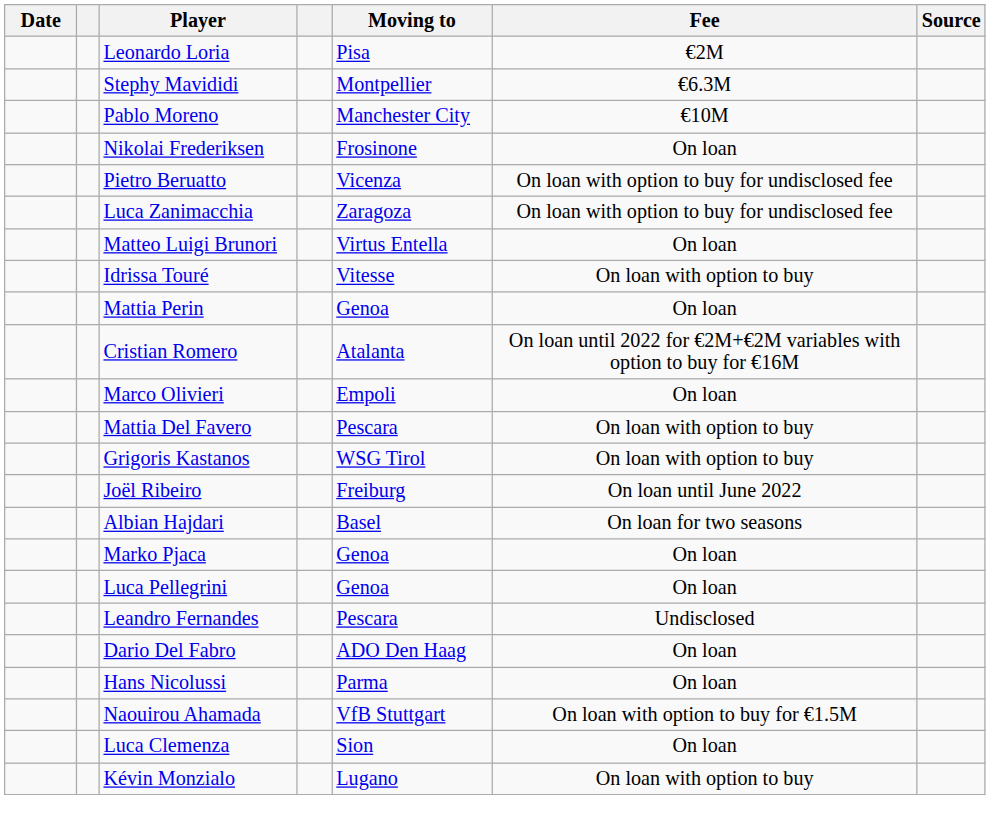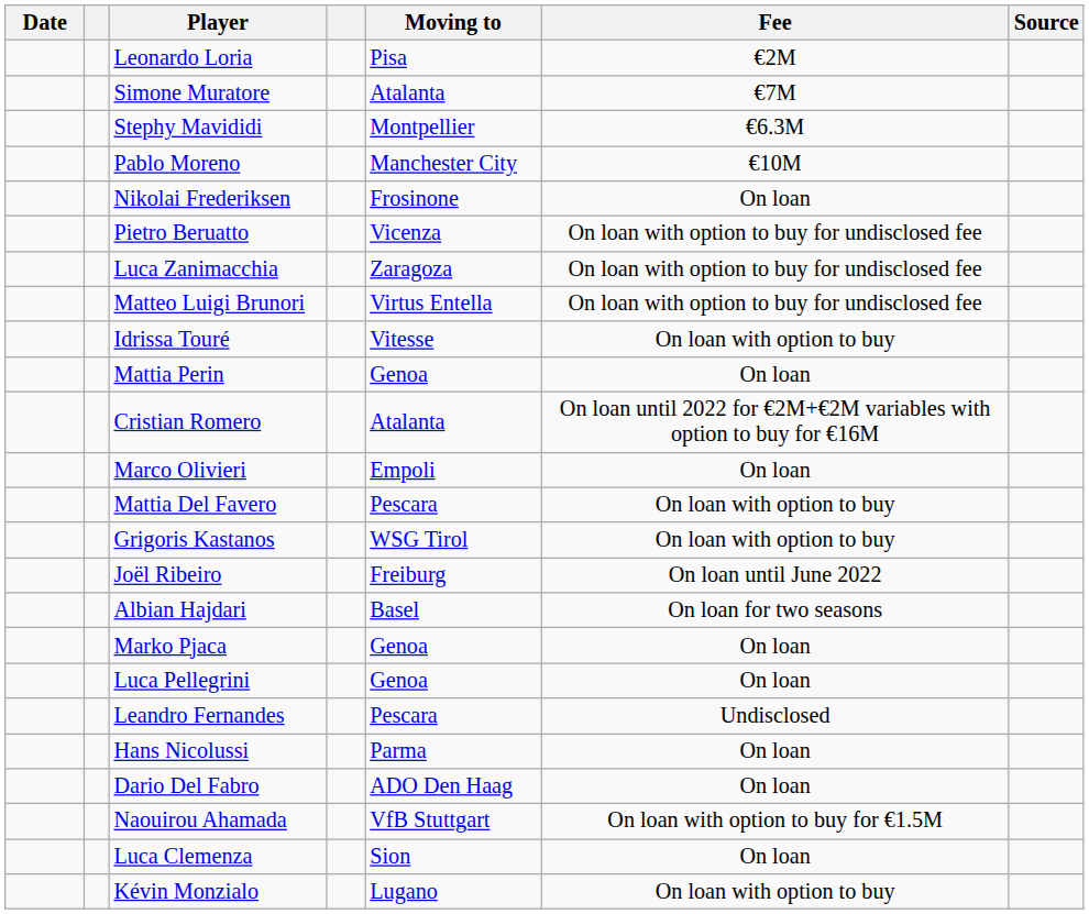 <table class="wikitable sortable">
 <tr>
 <th style="width:50px;">Date</th>
 <th style="width:10px;"></th>
 <th style="width:150px;">Player</th>
 <th style="width:20px;"></th>
 <th style="width:120px;">Moving to</th>
 <th style="width:330px;" class="unsortable">Fee</th>
 <th style="width:20px;">Source</th>
 </tr>
 <tr>
 <td></td>
 <td align=center></td>
 <td> <a href='#'>Leonardo Loria</a></td>
 <td align="center"></td>
 <td align=left> <a href='#'>Pisa</a></td>
 <td align=center>€2M</td>
+<td></td>
+</tr>
+<tr>
+<td></td>
+<td align=center></td>
+<td> <a href='#'>Simone Muratore</a></td>
+<td align="center"></td>
+<td align=left> <a href='#'>Atalanta</a></td>
+<td align=center>€7M</td>
 <td></td>
 </tr>
 <tr>
 <td></td>
 <td align=center></td>
 <td> <a href='#'>Stephy Mavididi</a></td>
 <td align="center"></td>
 <td align=left> <a href='#'>Montpellier</a></td>
 <td align=center>€6.3M</td>
 <td></td>
 </tr>
 <tr>
 <td></td>
 <td align=center></td>
 <td> <a href='#'>Pablo Moreno</a></td>
 <td align="center"></td>
 <td align=left> <a href='#'>Manchester City</a></td>
 <td align=center>€10M</td>
 <td></td>
 </tr>
 <tr>
 <td></td>
 <td align=center></td>
 <td> <a href='#'>Nikolai Frederiksen</a></td>
 <td align="center"></td>
 <td align=left> <a href='#'>Frosinone</a></td>
 <td align=center>On loan</td>
 <td></td>
 </tr>
 <tr>
 <td></td>
 <td align=center></td>
 <td> <a href='#'>Pietro Beruatto</a></td>
 <td align="center"></td>
 <td align=left> <a href='#'>Vicenza</a></td>
 <td align=center>On loan with option to buy for undisclosed fee</td>
 <td></td>
 </tr>
 <tr>
 <td></td>
 <td align=center></td>
 <td> <a href='#'>Luca Zanimacchia</a></td>
 <td align="center"></td>
 <td align=left> <a href='#'>Zaragoza</a></td>
 <td align=center>On loan with option to buy for undisclosed fee</td>
 <td></td>
 </tr>
 <tr>
 <td></td>
 <td align=center></td>
 <td> <a href='#'>Matteo Luigi Brunori</a></td>
 <td align="center"></td>
 <td align=left> <a href='#'>Virtus Entella</a></td>
-<td align=center>On loan</td>
+<td align=center>On loan with option to buy for undisclosed fee</td>
 <td></td>
 </tr>
 <tr>
 <td></td>
 <td align=center></td>
 <td> <a href='#'>Idrissa Touré</a></td>
 <td align=center></td>
 <td align=left> <a href='#'>Vitesse</a></td>
 <td align=center>On loan with option to buy</td>
 <td></td>
 </tr>
 <tr>
 <td></td>
 <td align=center></td>
 <td> <a href='#'>Mattia Perin</a></td>
 <td align="center"></td>
 <td align=left> <a href='#'>Genoa</a></td>
 <td align=center>On loan</td>
 <td></td>
 </tr>
 <tr>
 <td></td>
 <td align=center></td>
 <td> <a href='#'>Cristian Romero</a></td>
 <td align="center"></td>
 <td align=left> <a href='#'>Atalanta</a></td>
 <td align=center>On loan until 2022 for €2M+€2M variables with option to buy for €16M</td>
 <td></td>
 </tr>
 <tr>
 <td></td>
 <td align=center></td>
 <td> <a href='#'>Marco Olivieri</a></td>
 <td align="center"></td>
 <td align=left> <a href='#'>Empoli</a></td>
 <td align=center>On loan</td>
 <td></td>
 </tr>
 <tr>
 <td></td>
 <td align=center></td>
 <td> <a href='#'>Mattia Del Favero</a></td>
 <td align="center"></td>
 <td align=left> <a href='#'>Pescara</a></td>
 <td align=center>On loan with option to buy</td>
 <td></td>
 </tr>
 <tr>
 <td></td>
 <td align=center></td>
 <td> <a href='#'>Grigoris Kastanos</a></td>
 <td align="center"></td>
 <td align=left> <a href='#'>WSG Tirol</a></td>
 <td align=center>On loan with option to buy</td>
 <td></td>
 </tr>
 <tr>
 <td></td>
 <td align=center></td>
 <td> <a href='#'>Joël Ribeiro</a></td>
 <td align="center"></td>
 <td align=left> <a href='#'>Freiburg</a></td>
 <td align=center>On loan until June 2022</td>
 <td></td>
 </tr>
 <tr>
 <td></td>
 <td align=center></td>
 <td> <a href='#'>Albian Hajdari</a></td>
 <td align="center"></td>
 <td align=left> <a href='#'>Basel</a></td>
 <td align=center>On loan for two seasons</td>
 <td></td>
 </tr>
 <tr>
 <td></td>
 <td align=center></td>
 <td> <a href='#'>Marko Pjaca</a></td>
 <td align="center"></td>
 <td align=left> <a href='#'>Genoa</a></td>
 <td align=center>On loan</td>
 <td></td>
 </tr>
 <tr>
 <td></td>
 <td align=center></td>
 <td>  <a href='#'>Luca Pellegrini</a></td>
 <td align="center"></td>
 <td align=left> <a href='#'>Genoa</a></td>
 <td align=center>On loan</td>
 <td></td>
 </tr>
 <tr>
 <td></td>
 <td align=center></td>
 <td> <a href='#'>Leandro Fernandes</a></td>
 <td align=center></td>
 <td align=left> <a href='#'>Pescara</a></td>
 <td align=center>Undisclosed</td>
 <td></td>
 </tr>
 <tr>
 <td></td>
 <td align=center></td>
-<td> <a href='#'>Dario Del Fabro</a></td>
-<td align="center"></td>
-<td align=left> <a href='#'>ADO Den Haag</a></td>
+<td> <a href='#'>Hans Nicolussi</a></td>
+<td align=center></td>
+<td align=left> <a href='#'>Parma</a></td>
 <td align=center>On loan</td>
 <td></td>
 </tr>
 <tr>
 <td></td>
 <td align=center></td>
-<td> <a href='#'>Hans Nicolussi</a></td>
-<td align=center></td>
-<td align=left> <a href='#'>Parma</a></td>
+<td> <a href='#'>Dario Del Fabro</a></td>
+<td align="center"></td>
+<td align=left> <a href='#'>ADO Den Haag</a></td>
 <td align=center>On loan</td>
 <td></td>
 </tr>
 <tr>
 <td></td>
 <td align=center></td>
 <td> <a href='#'>Naouirou Ahamada</a></td>
 <td align=center></td>
 <td align=left> <a href='#'>VfB Stuttgart</a></td>
 <td align=center>On loan with option to buy for €1.5M</td>
 <td></td>
 </tr>
 <tr>
 <td></td>
 <td align=center></td>
 <td> <a href='#'>Luca Clemenza</a></td>
 <td align=center></td>
 <td align=left> <a href='#'>Sion</a></td>
 <td align=center>On loan</td>
 <td></td>
 </tr>
 <tr>
 <td></td>
 <td align=center></td>
 <td> <a href='#'>Kévin Monzialo</a></td>
 <td align="center"></td>
 <td align=left> <a href='#'>Lugano</a></td>
 <td align=center>On loan with option to buy</td>
 <td></td>
 </tr>
 </table>
